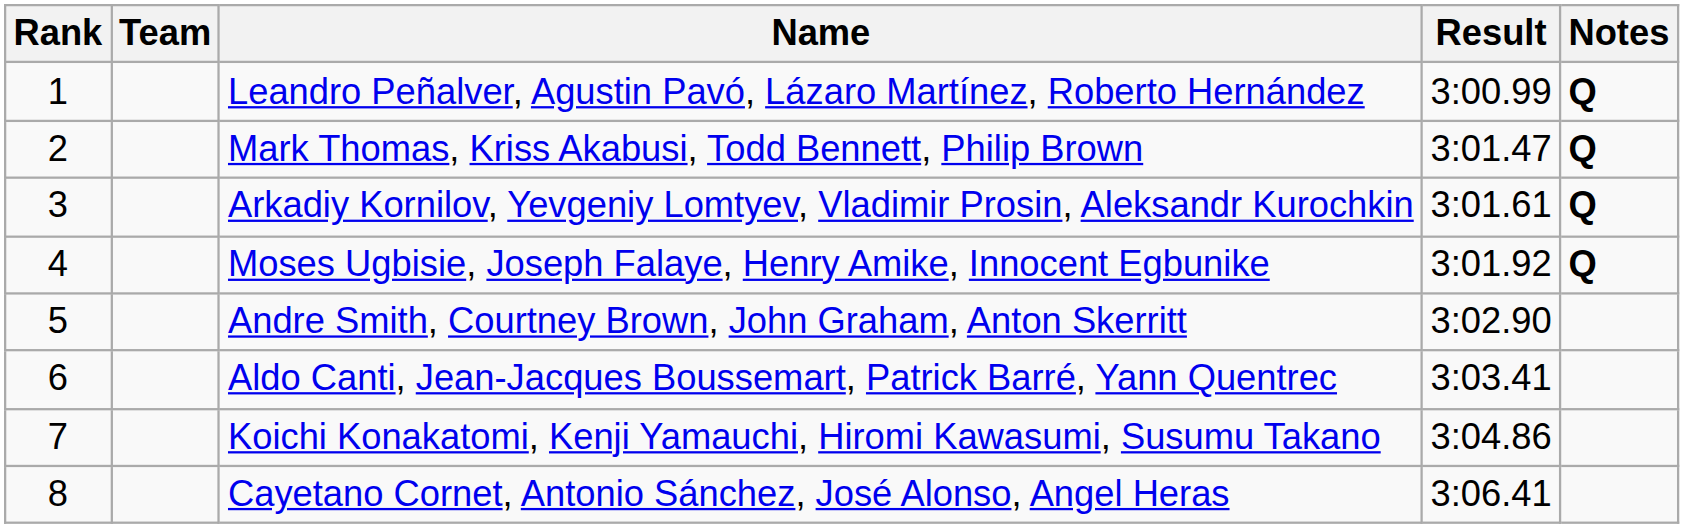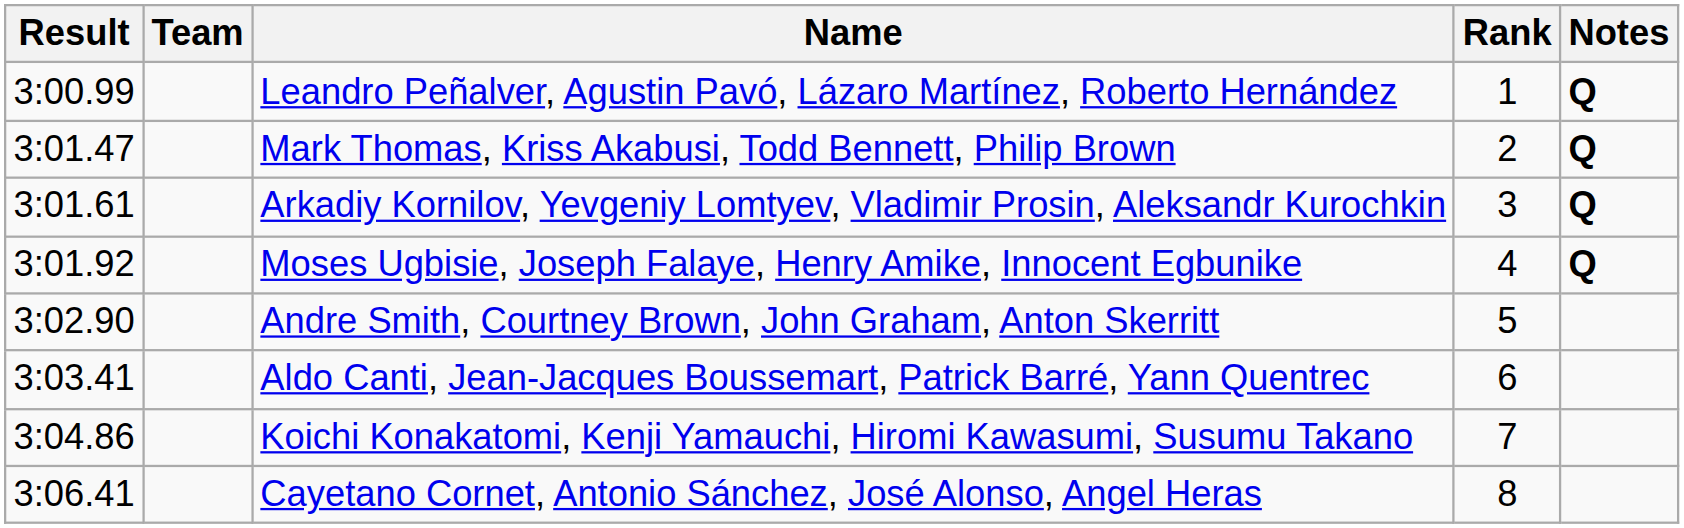 <table class="sortable wikitable">
 <tr>
-<th>Rank</th>
+<th>Result</th>
 <th>Team</th>
 <th>Name</th>
-<th>Result</th>
+<th>Rank</th>
 <th>Notes</th>
 </tr>
 <tr>
-<td align="center">1</td>
+<td>3:00.99</td>
 <td></td>
 <td><a href='#'>Leandro Peñalver</a>, <a href='#'>Agustin Pavó</a>, <a href='#'>Lázaro Martínez</a>, <a href='#'>Roberto Hernández</a></td>
-<td>3:00.99</td>
+<td align="center">1</td>
 <td><strong>Q</strong></td>
 </tr>
 <tr>
-<td align="center">2</td>
+<td>3:01.47</td>
 <td></td>
 <td><a href='#'>Mark Thomas</a>, <a href='#'>Kriss Akabusi</a>, <a href='#'>Todd Bennett</a>, <a href='#'>Philip Brown</a></td>
-<td>3:01.47</td>
+<td align="center">2</td>
 <td><strong>Q</strong></td>
 </tr>
 <tr>
-<td align="center">3</td>
+<td>3:01.61</td>
 <td></td>
 <td><a href='#'>Arkadiy Kornilov</a>, <a href='#'>Yevgeniy Lomtyev</a>, <a href='#'>Vladimir Prosin</a>, <a href='#'>Aleksandr Kurochkin</a></td>
-<td>3:01.61</td>
+<td align="center">3</td>
 <td><strong>Q</strong></td>
 </tr>
 <tr>
-<td align="center">4</td>
+<td>3:01.92</td>
 <td></td>
 <td><a href='#'>Moses Ugbisie</a>, <a href='#'>Joseph Falaye</a>, <a href='#'>Henry Amike</a>, <a href='#'>Innocent Egbunike</a></td>
-<td>3:01.92</td>
+<td align="center">4</td>
 <td><strong>Q</strong></td>
 </tr>
 <tr>
-<td align="center">5</td>
+<td>3:02.90</td>
 <td></td>
 <td><a href='#'>Andre Smith</a>, <a href='#'>Courtney Brown</a>, <a href='#'>John Graham</a>, <a href='#'>Anton Skerritt</a></td>
-<td>3:02.90</td>
+<td align="center">5</td>
 <td></td>
 </tr>
 <tr>
-<td align="center">6</td>
+<td>3:03.41</td>
 <td></td>
 <td><a href='#'>Aldo Canti</a>, <a href='#'>Jean-Jacques Boussemart</a>, <a href='#'>Patrick Barré</a>, <a href='#'>Yann Quentrec</a></td>
-<td>3:03.41</td>
+<td align="center">6</td>
 <td></td>
 </tr>
 <tr>
-<td align="center">7</td>
+<td>3:04.86</td>
 <td></td>
 <td><a href='#'>Koichi Konakatomi</a>, <a href='#'>Kenji Yamauchi</a>, <a href='#'>Hiromi Kawasumi</a>, <a href='#'>Susumu Takano</a></td>
-<td>3:04.86</td>
+<td align="center">7</td>
 <td></td>
 </tr>
 <tr>
-<td align="center">8</td>
+<td>3:06.41</td>
 <td></td>
 <td><a href='#'>Cayetano Cornet</a>, <a href='#'>Antonio Sánchez</a>, <a href='#'>José Alonso</a>, <a href='#'>Angel Heras</a></td>
-<td>3:06.41</td>
+<td align="center">8</td>
 <td></td>
 </tr>
 </table>
